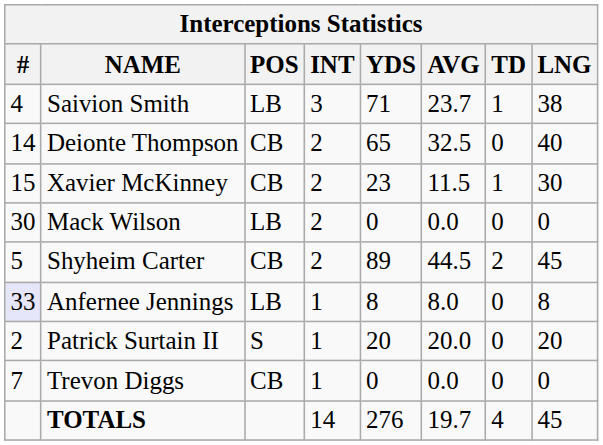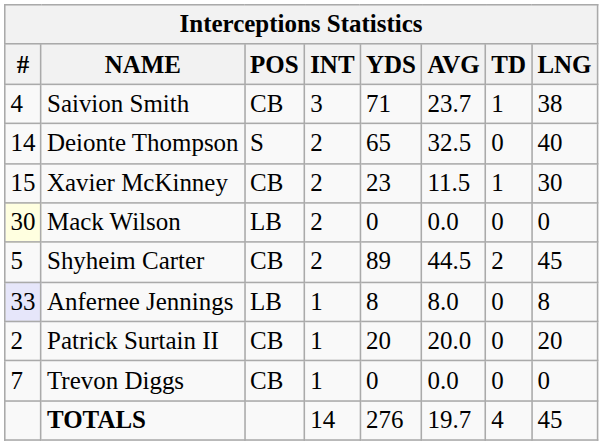 <table class="wikitable sortable collapsible collapsed">
 <tr>
 <th colspan="16">Interceptions Statistics</th>
 </tr>
 <tr>
 <th>#</th>
 <th>NAME</th>
 <th>POS</th>
 <th>INT</th>
 <th>YDS</th>
 <th>AVG</th>
 <th>TD</th>
 <th>LNG</th>
 </tr>
 <tr>
 <td>4</td>
 <td>Saivion Smith</td>
-<td>LB</td>
+<td>CB</td>
 <td>3</td>
 <td>71</td>
 <td>23.7</td>
 <td>1</td>
 <td>38</td>
 </tr>
 <tr>
 <td>14</td>
 <td>Deionte Thompson</td>
-<td>CB</td>
+<td>S</td>
 <td>2</td>
 <td>65</td>
 <td>32.5</td>
 <td>0</td>
 <td>40</td>
 </tr>
 <tr>
 <td>15</td>
 <td>Xavier McKinney</td>
 <td>CB</td>
 <td>2</td>
 <td>23</td>
 <td>11.5</td>
 <td>1</td>
 <td>30</td>
 </tr>
 <tr>
-<td>30</td>
+<td style="background: lightyellow;">30</td>
 <td>Mack Wilson</td>
 <td>LB</td>
 <td>2</td>
 <td>0</td>
 <td>0.0</td>
 <td>0</td>
 <td>0</td>
 </tr>
 <tr>
 <td>5</td>
 <td>Shyheim Carter</td>
 <td>CB</td>
 <td>2</td>
 <td>89</td>
 <td>44.5</td>
 <td>2</td>
 <td>45</td>
 </tr>
 <tr>
 <td style="background: lavender;">33</td>
 <td>Anfernee Jennings</td>
 <td>LB</td>
 <td>1</td>
 <td>8</td>
 <td>8.0</td>
 <td>0</td>
 <td>8</td>
 </tr>
 <tr>
 <td>2</td>
 <td>Patrick Surtain II</td>
-<td>S</td>
+<td>CB</td>
 <td>1</td>
 <td>20</td>
 <td>20.0</td>
 <td>0</td>
 <td>20</td>
 </tr>
 <tr>
 <td>7</td>
 <td>Trevon Diggs</td>
 <td>CB</td>
 <td>1</td>
 <td>0</td>
 <td>0.0</td>
 <td>0</td>
 <td>0</td>
 </tr>
 <tr>
 <td></td>
 <td><strong>TOTALS</strong></td>
 <td></td>
 <td>14</td>
 <td>276</td>
 <td>19.7</td>
 <td>4</td>
 <td>45</td>
 </tr>
 </table>
